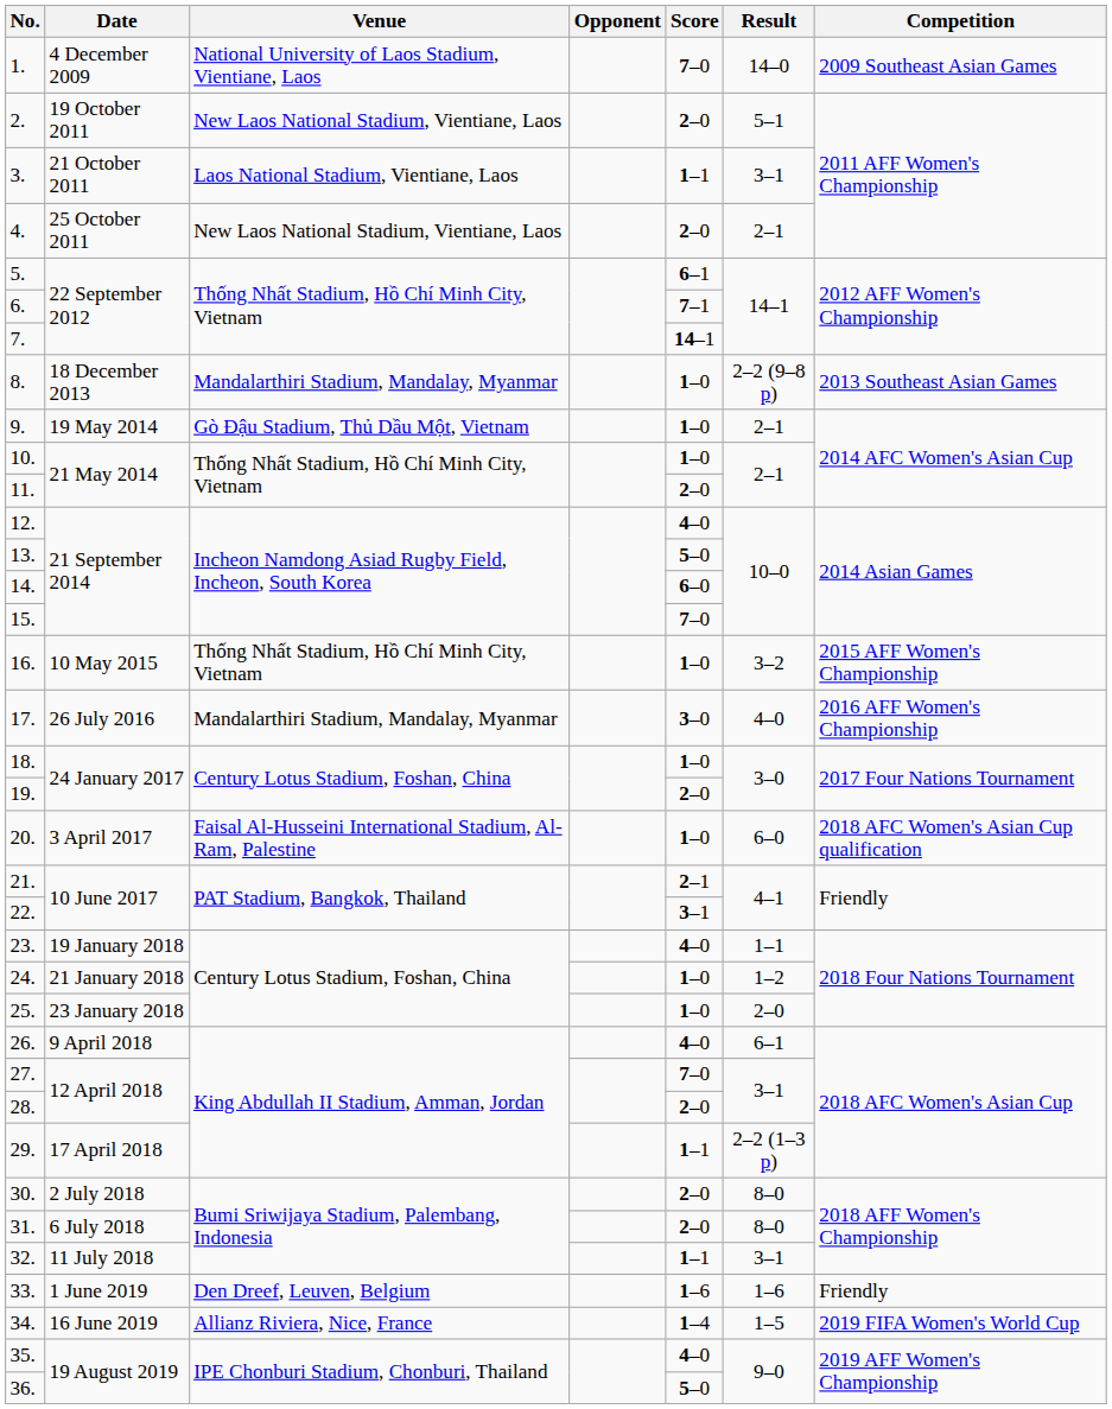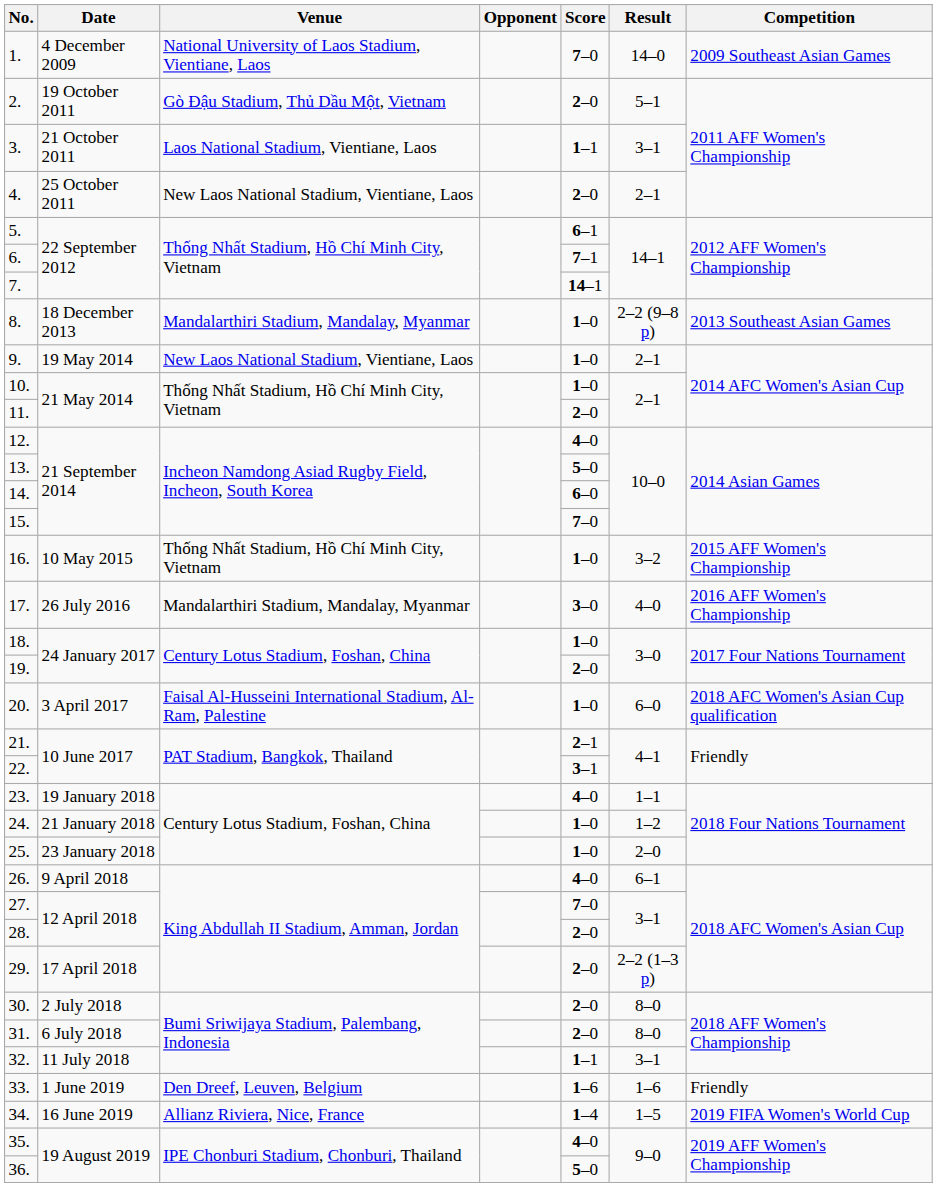 <table class="wikitable">
 <tr>
 <th>No.</th>
 <th>Date</th>
 <th>Venue</th>
 <th>Opponent</th>
 <th>Score</th>
 <th>Result</th>
 <th>Competition</th>
 </tr>
 <tr>
 <td>1.</td>
 <td>4 December 2009</td>
 <td><a href='#'>National University of Laos Stadium</a>, <a href='#'>Vientiane</a>, <a href='#'>Laos</a></td>
 <td></td>
 <td align=center><strong>7</strong>–0</td>
 <td align=center>14–0</td>
 <td><a href='#'>2009 Southeast Asian Games</a></td>
 </tr>
 <tr>
 <td>2.</td>
 <td>19 October 2011</td>
-<td><a href='#'>New Laos National Stadium</a>, Vientiane, Laos</td>
+<td><a href='#'>Gò Đậu Stadium</a>, <a href='#'>Thủ Dầu Một</a>, <a href='#'>Vietnam</a></td>
 <td></td>
 <td align=center><strong>2</strong>–0</td>
 <td align=center>5–1</td>
 <td rowspan=3><a href='#'>2011 AFF Women's Championship</a></td>
 </tr>
 <tr>
 <td>3.</td>
 <td>21 October 2011</td>
 <td><a href='#'>Laos National Stadium</a>, Vientiane, Laos</td>
 <td></td>
 <td align=center><strong>1</strong>–1</td>
 <td align=center>3–1</td>
 </tr>
 <tr>
 <td>4.</td>
 <td>25 October 2011</td>
 <td>New Laos National Stadium, Vientiane, Laos</td>
 <td></td>
 <td align=center><strong>2</strong>–0</td>
 <td align=center>2–1</td>
 </tr>
 <tr>
 <td>5.</td>
 <td rowspan=3>22 September 2012</td>
 <td rowspan=3><a href='#'>Thống Nhất Stadium</a>, <a href='#'>Hồ Chí Minh City</a>, Vietnam</td>
 <td rowspan=3></td>
 <td align=center><strong>6</strong>–1</td>
 <td rowspan=3 align=center>14–1</td>
 <td rowspan=3><a href='#'>2012 AFF Women's Championship</a></td>
 </tr>
 <tr>
 <td>6.</td>
 <td align=center><strong>7</strong>–1</td>
 </tr>
 <tr>
 <td>7.</td>
 <td align=center><strong>14</strong>–1</td>
 </tr>
 <tr>
 <td>8.</td>
 <td>18 December 2013</td>
 <td><a href='#'>Mandalarthiri Stadium</a>, <a href='#'>Mandalay</a>, <a href='#'>Myanmar</a></td>
 <td></td>
 <td align=center><strong>1</strong>–0</td>
 <td align=center>2–2  (9–8 <a href='#'>p</a>)</td>
 <td><a href='#'>2013 Southeast Asian Games</a></td>
 </tr>
 <tr>
 <td>9.</td>
 <td>19 May 2014</td>
-<td><a href='#'>Gò Đậu Stadium</a>, <a href='#'>Thủ Dầu Một</a>, <a href='#'>Vietnam</a></td>
+<td><a href='#'>New Laos National Stadium</a>, Vientiane, Laos</td>
 <td></td>
 <td align=center><strong>1</strong>–0</td>
 <td align=center>2–1</td>
 <td rowspan=3><a href='#'>2014 AFC Women's Asian Cup</a></td>
 </tr>
 <tr>
 <td>10.</td>
 <td rowspan="2">21 May 2014</td>
 <td rowspan="2">Thống Nhất Stadium, Hồ Chí Minh City, Vietnam</td>
 <td rowspan="2"></td>
 <td align=center><strong>1</strong>–0</td>
 <td rowspan="2" align=center>2–1</td>
 </tr>
 <tr>
 <td>11.</td>
 <td align=center><strong>2</strong>–0</td>
 </tr>
 <tr>
 <td>12.</td>
 <td rowspan=4>21 September 2014</td>
 <td rowspan=4><a href='#'>Incheon Namdong Asiad Rugby Field</a>, <a href='#'>Incheon</a>, <a href='#'>South Korea</a></td>
 <td rowspan=4></td>
 <td align=center><strong>4</strong>–0</td>
 <td rowspan=4 align=center>10–0</td>
 <td rowspan=4><a href='#'>2014 Asian Games</a></td>
 </tr>
 <tr>
 <td>13.</td>
 <td align=center><strong>5</strong>–0</td>
 </tr>
 <tr>
 <td>14.</td>
 <td align=center><strong>6</strong>–0</td>
 </tr>
 <tr>
 <td>15.</td>
 <td align=center><strong>7</strong>–0</td>
 </tr>
 <tr>
 <td>16.</td>
 <td>10 May 2015</td>
 <td>Thống Nhất Stadium, Hồ Chí Minh City, Vietnam</td>
 <td></td>
 <td align=center><strong>1</strong>–0</td>
 <td align=center>3–2</td>
 <td><a href='#'>2015 AFF Women's Championship</a></td>
 </tr>
 <tr>
 <td>17.</td>
 <td>26 July 2016</td>
 <td>Mandalarthiri Stadium, Mandalay, Myanmar</td>
 <td></td>
 <td align=center><strong>3</strong>–0</td>
 <td align=center>4–0</td>
 <td><a href='#'>2016 AFF Women's Championship</a></td>
 </tr>
 <tr>
 <td>18.</td>
 <td rowspan=2>24 January 2017</td>
 <td rowspan=2><a href='#'>Century Lotus Stadium</a>, <a href='#'>Foshan</a>, <a href='#'>China</a></td>
 <td rowspan=2></td>
 <td align=center><strong>1</strong>–0</td>
 <td rowspan=2 align=center>3–0</td>
 <td rowspan=2><a href='#'>2017 Four Nations Tournament</a></td>
 </tr>
 <tr>
 <td>19.</td>
 <td align=center><strong>2</strong>–0</td>
 </tr>
 <tr>
 <td>20.</td>
 <td>3 April 2017</td>
 <td><a href='#'>Faisal Al-Husseini International Stadium</a>, <a href='#'>Al-Ram</a>, <a href='#'>Palestine</a></td>
 <td></td>
 <td align=center><strong>1</strong>–0</td>
 <td align=center>6–0</td>
 <td><a href='#'>2018 AFC Women's Asian Cup qualification</a></td>
 </tr>
 <tr>
 <td>21.</td>
 <td rowspan=2>10 June 2017</td>
 <td rowspan=2><a href='#'>PAT Stadium</a>, <a href='#'>Bangkok</a>, Thailand</td>
 <td rowspan=2></td>
 <td align=center><strong>2</strong>–1</td>
 <td rowspan=2 align=center>4–1</td>
 <td rowspan=2>Friendly</td>
 </tr>
 <tr>
 <td>22.</td>
 <td align=center><strong>3</strong>–1</td>
 </tr>
 <tr>
 <td>23.</td>
 <td>19 January 2018</td>
 <td rowspan=3>Century Lotus Stadium, Foshan, China</td>
 <td></td>
 <td align=center><strong>4</strong>–0</td>
 <td align=center>1–1</td>
 <td rowspan=3><a href='#'>2018 Four Nations Tournament</a></td>
 </tr>
 <tr>
 <td>24.</td>
 <td>21 January 2018</td>
 <td></td>
 <td align=center><strong>1</strong>–0</td>
 <td align=center>1–2</td>
 </tr>
 <tr>
 <td>25.</td>
 <td>23 January 2018</td>
 <td></td>
 <td align=center><strong>1</strong>–0</td>
 <td align=center>2–0</td>
 </tr>
 <tr>
 <td>26.</td>
 <td>9 April 2018</td>
 <td rowspan=4><a href='#'>King Abdullah II Stadium</a>, <a href='#'>Amman</a>, <a href='#'>Jordan</a></td>
 <td></td>
 <td align=center><strong>4</strong>–0</td>
 <td align=center>6–1</td>
 <td rowspan=4><a href='#'>2018 AFC Women's Asian Cup</a></td>
 </tr>
 <tr>
 <td>27.</td>
 <td rowspan=2>12 April 2018</td>
 <td rowspan=2></td>
 <td align=center><strong>7</strong>–0</td>
 <td rowspan=2 align=center>3–1</td>
 </tr>
 <tr>
 <td>28.</td>
 <td align=center><strong>2</strong>–0</td>
 </tr>
 <tr>
 <td>29.</td>
 <td>17 April 2018</td>
 <td></td>
-<td align=center><strong>1</strong>–1</td>
+<td align=center><strong>2</strong>–0</td>
 <td align=center>2–2  (1–3 <a href='#'>p</a>)</td>
 </tr>
 <tr>
 <td>30.</td>
 <td>2 July 2018</td>
 <td rowspan=3><a href='#'>Bumi Sriwijaya Stadium</a>, <a href='#'>Palembang</a>, <a href='#'>Indonesia</a></td>
 <td></td>
 <td align=center><strong>2</strong>–0</td>
 <td align=center>8–0</td>
 <td rowspan=3><a href='#'>2018 AFF Women's Championship</a></td>
 </tr>
 <tr>
 <td>31.</td>
 <td>6 July 2018</td>
 <td></td>
 <td align=center><strong>2</strong>–0</td>
 <td align=center>8–0</td>
 </tr>
 <tr>
 <td>32.</td>
 <td>11 July 2018</td>
 <td></td>
 <td align=center><strong>1</strong>–1</td>
 <td align=center>3–1</td>
 </tr>
 <tr>
 <td>33.</td>
 <td>1 June 2019</td>
 <td><a href='#'>Den Dreef</a>, <a href='#'>Leuven</a>, <a href='#'>Belgium</a></td>
 <td></td>
 <td align=center><strong>1</strong>–6</td>
 <td align=center>1–6</td>
 <td>Friendly</td>
 </tr>
 <tr>
 <td>34.</td>
 <td>16 June 2019</td>
 <td><a href='#'>Allianz Riviera</a>, <a href='#'>Nice</a>, <a href='#'>France</a></td>
 <td></td>
 <td align=center><strong>1</strong>–4</td>
 <td align=center>1–5</td>
 <td><a href='#'>2019 FIFA Women's World Cup</a></td>
 </tr>
 <tr>
 <td>35.</td>
 <td rowspan=2>19 August 2019</td>
 <td rowspan=2><a href='#'>IPE Chonburi Stadium</a>, <a href='#'>Chonburi</a>, Thailand</td>
 <td rowspan=2></td>
 <td align=center><strong>4</strong>–0</td>
 <td rowspan=2 align=center>9–0</td>
 <td rowspan=2><a href='#'>2019 AFF Women's Championship</a></td>
 </tr>
 <tr>
 <td>36.</td>
 <td align=center><strong>5</strong>–0</td>
 </tr>
 <tr>
 </tr>
 </table>
